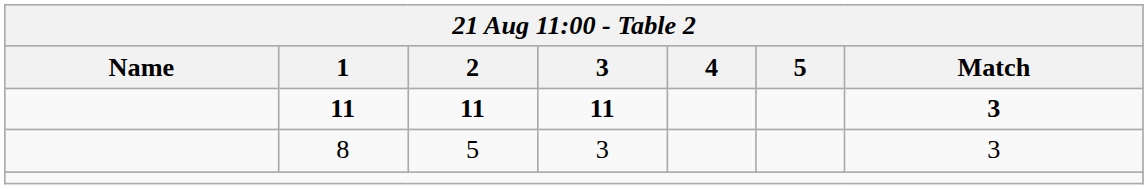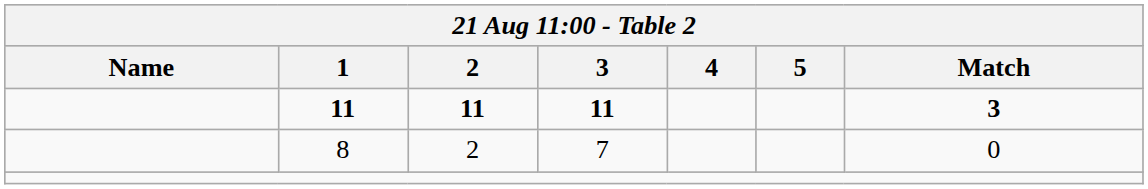 <table class=wikitable style="text-align:center; width: 55%">
 <tr>
 <th colspan=17><em>21 Aug 11:00 - Table 2</em></th>
 </tr>
 <tr>
 <th>Name</th>
 <th>1</th>
 <th>2</th>
 <th>3</th>
 <th>4</th>
 <th>5</th>
 <th>Match</th>
 </tr>
 <tr>
 <td style="text-align:left;"><strong></strong></td>
 <td><strong>11</strong></td>
 <td><strong>11</strong></td>
 <td><strong>11</strong></td>
 <td></td>
 <td></td>
 <td><strong>3</strong></td>
 </tr>
 <tr>
 <td style="text-align:left;"></td>
 <td>8</td>
-<td>5</td>
-<td>3</td>
+<td>2</td>
+<td>7</td>
 <td></td>
 <td></td>
-<td>3</td>
+<td>0</td>
 </tr>
 <tr>
 <td colspan=17></td>
 </tr>
 </table>
